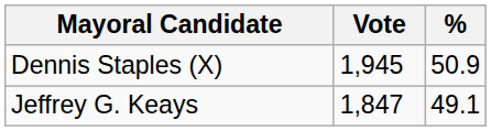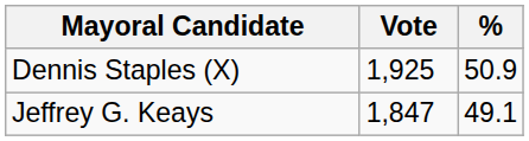 <table class="wikitable">
 <tr>
 <th bgcolor="#DDDDFF" width="200px">Mayoral Candidate </th>
 <th bgcolor="#DDDDFF" width="50px">Vote</th>
 <th bgcolor="#DDDDFF" width="30px">%</th>
 </tr>
 <tr>
 <td>Dennis Staples (X)</td>
-<td>1,945</td>
+<td>1,925</td>
 <td>50.9</td>
 </tr>
 <tr>
 <td>Jeffrey G. Keays</td>
 <td>1,847</td>
 <td>49.1</td>
 </tr>
 </table>
